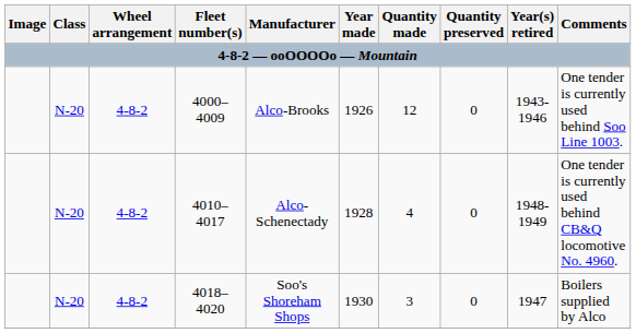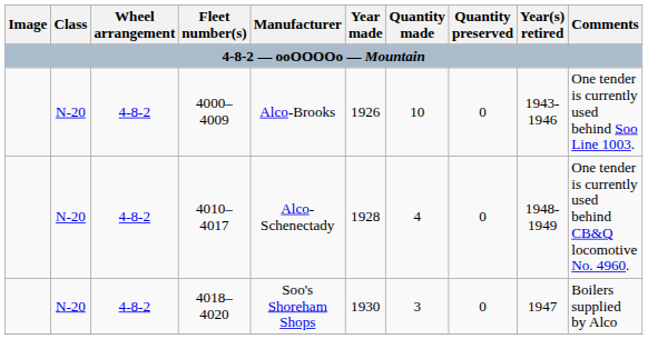 <table class="wikitable" style="text-align:center">
 <tr>
 <th>Image</th>
 <th>Class</th>
 <th>Wheel<br>arrangement</th>
 <th>Fleet<br>number(s)</th>
 <th>Manufacturer</th>
 <th>Year made</th>
 <th>Quantity<br>made</th>
 <th>Quantity<br>preserved</th>
 <th>Year(s)<br>retired</th>
 <th>Comments</th>
 </tr>
 <tr style="Background:#AABBCC; font-weight:bold">
 <td colspan=10>4-8-2 — ooOOOOo — <em>Mountain</em></td>
 </tr>
 <tr>
 <td></td>
 <td><a href='#'>N-20</a></td>
 <td><a href='#'>4-8-2</a></td>
 <td>4000–4009</td>
 <td><a href='#'>Alco</a>-Brooks</td>
 <td>1926</td>
-<td>12</td>
+<td>10</td>
 <td>0</td>
 <td>1943-1946</td>
 <td style="text-align:left">One tender is currently used behind <a href='#'>Soo Line 1003</a>.</td>
 </tr>
 <tr>
 <td></td>
 <td><a href='#'>N-20</a></td>
 <td><a href='#'>4-8-2</a></td>
 <td>4010–4017</td>
 <td><a href='#'>Alco</a>-Schenectady</td>
 <td>1928</td>
 <td>4</td>
 <td>0</td>
 <td>1948-1949</td>
 <td style="text-align:left">One tender is currently used behind <a href='#'>CB&Q</a> locomotive <a href='#'>No. 4960</a>.</td>
 </tr>
 <tr>
 <td></td>
 <td><a href='#'>N-20</a></td>
 <td><a href='#'>4-8-2</a></td>
 <td>4018–4020</td>
 <td>Soo's <a href='#'>Shoreham Shops</a></td>
 <td>1930</td>
 <td>3</td>
 <td>0</td>
 <td>1947</td>
 <td style="text-align:left">Boilers supplied by Alco</td>
 </tr>
 <tr>
 </tr>
 </table>
